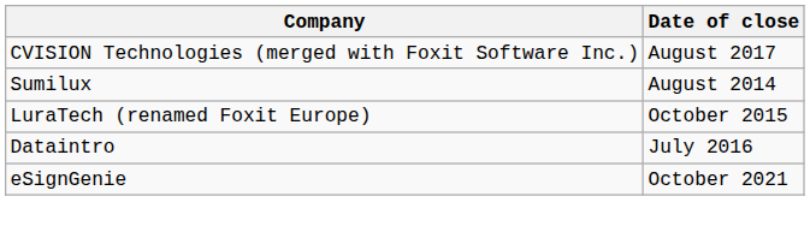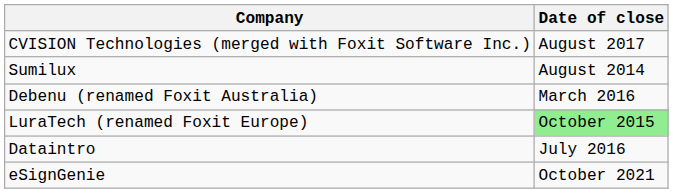 <table class="wikitable">
 <tr>
 <th>Company</th>
 <th>Date of close</th>
 </tr>
 <tr>
 <td>CVISION Technologies (merged with Foxit Software Inc.)</td>
 <td>August 2017</td>
 </tr>
 <tr>
 <td>Sumilux</td>
 <td>August 2014</td>
 </tr>
 <tr>
+<td>Debenu (renamed Foxit Australia)</td>
+<td>March 2016</td>
+</tr>
+<tr>
 <td>LuraTech (renamed Foxit Europe)</td>
-<td>October 2015</td>
+<td style="background: lightgreen;">October 2015</td>
 </tr>
 <tr>
 <td>Dataintro</td>
 <td>July 2016</td>
 </tr>
 <tr>
 <td>eSignGenie</td>
 <td>October 2021 </td>
 </tr>
 </table>
